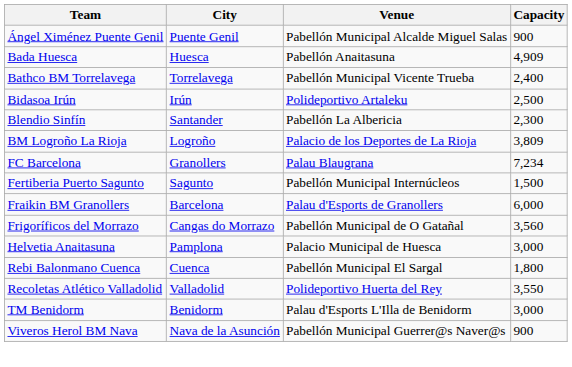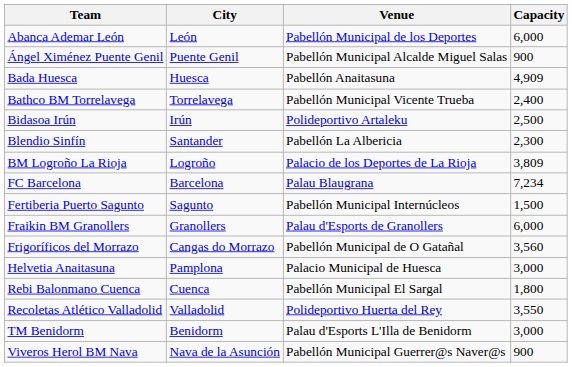 <table class="wikitable sortable">
 <tr>
 <th>Team</th>
 <th>City</th>
 <th>Venue</th>
 <th>Capacity</th>
+</tr>
+<tr>
+<td><a href='#'>Abanca Ademar León</a></td>
+<td><a href='#'>León</a></td>
+<td><a href='#'>Pabellón Municipal de los Deportes</a></td>
+<td>6,000</td>
 </tr>
 <tr>
 <td><a href='#'>Ángel Ximénez Puente Genil</a></td>
 <td><a href='#'>Puente Genil</a></td>
 <td>Pabellón Municipal Alcalde Miguel Salas</td>
 <td>900</td>
 </tr>
 <tr>
 <td><a href='#'>Bada Huesca</a></td>
 <td><a href='#'>Huesca</a></td>
 <td>Pabellón Anaitasuna</td>
 <td>4,909</td>
 </tr>
 <tr>
 <td><a href='#'>Bathco BM Torrelavega</a></td>
 <td><a href='#'>Torrelavega</a></td>
 <td>Pabellón Municipal Vicente Trueba</td>
 <td>2,400</td>
 </tr>
 <tr>
 <td><a href='#'>Bidasoa Irún</a></td>
 <td><a href='#'>Irún</a></td>
 <td><a href='#'>Polideportivo Artaleku</a></td>
 <td>2,500</td>
 </tr>
 <tr>
 <td><a href='#'>Blendio Sinfín</a></td>
 <td><a href='#'>Santander</a></td>
 <td>Pabellón La Albericia</td>
 <td>2,300</td>
 </tr>
 <tr>
 <td><a href='#'>BM Logroño La Rioja</a></td>
 <td><a href='#'>Logroño</a></td>
 <td><a href='#'>Palacio de los Deportes de La Rioja</a></td>
 <td>3,809</td>
 </tr>
 <tr>
 <td><a href='#'>FC Barcelona</a></td>
-<td><a href='#'>Granollers</a></td>
+<td><a href='#'>Barcelona</a></td>
 <td><a href='#'>Palau Blaugrana</a></td>
 <td>7,234</td>
 </tr>
 <tr>
 <td><a href='#'>Fertiberia Puerto Sagunto</a></td>
 <td><a href='#'>Sagunto</a></td>
 <td>Pabellón Municipal Internúcleos</td>
 <td>1,500</td>
 </tr>
 <tr>
 <td><a href='#'>Fraikin BM Granollers</a></td>
-<td><a href='#'>Barcelona</a></td>
+<td><a href='#'>Granollers</a></td>
 <td><a href='#'>Palau d'Esports de Granollers</a></td>
 <td>6,000</td>
 </tr>
 <tr>
 <td><a href='#'>Frigoríficos del Morrazo</a></td>
 <td><a href='#'>Cangas do Morrazo</a></td>
 <td>Pabellón Municipal de O Gatañal</td>
 <td>3,560</td>
 </tr>
 <tr>
 <td><a href='#'>Helvetia Anaitasuna</a></td>
 <td><a href='#'>Pamplona</a></td>
 <td>Palacio Municipal de Huesca</td>
 <td>3,000</td>
 </tr>
 <tr>
 <td><a href='#'>Rebi Balonmano Cuenca</a></td>
 <td><a href='#'>Cuenca</a></td>
 <td>Pabellón Municipal El Sargal</td>
 <td>1,800</td>
 </tr>
 <tr>
 <td><a href='#'>Recoletas Atlético Valladolid</a></td>
 <td><a href='#'>Valladolid</a></td>
 <td><a href='#'>Polideportivo Huerta del Rey</a></td>
 <td>3,550</td>
 </tr>
 <tr>
 <td><a href='#'>TM Benidorm</a></td>
 <td><a href='#'>Benidorm</a></td>
 <td>Palau d'Esports L'Illa de Benidorm</td>
 <td>3,000</td>
 </tr>
 <tr>
 <td><a href='#'>Viveros Herol BM Nava</a></td>
 <td><a href='#'>Nava de la Asunción</a></td>
 <td>Pabellón Municipal Guerrer@s Naver@s</td>
 <td>900</td>
 </tr>
 </table>
